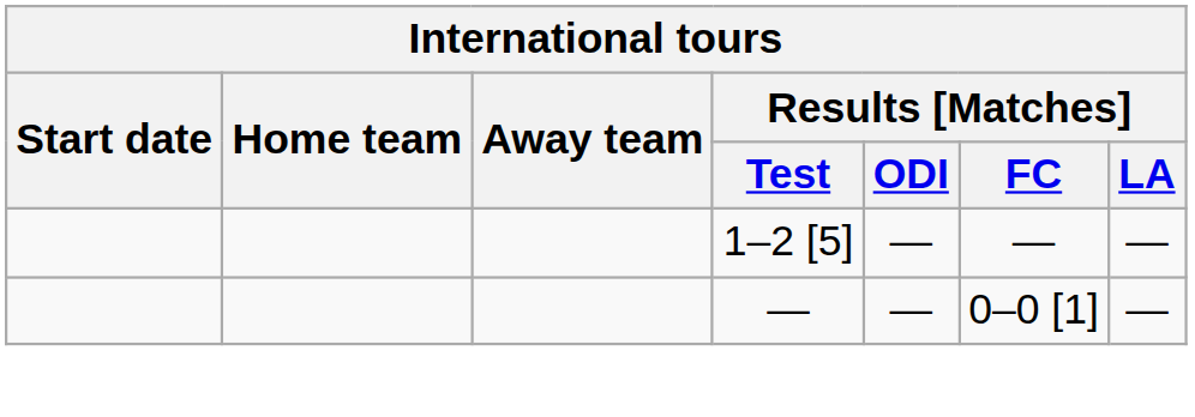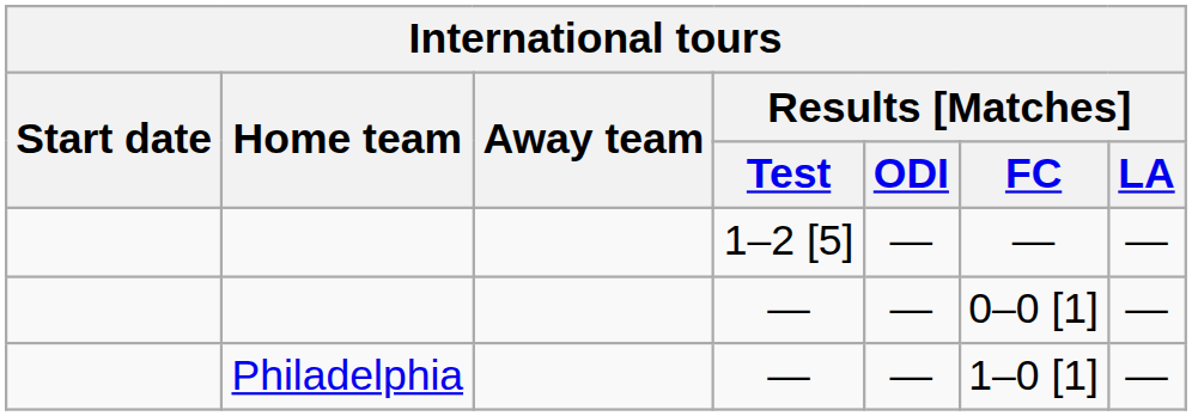 <table class="wikitable">
 <tr>
 <th colspan="7">International tours</th>
 </tr>
 <tr>
 <th rowspan="2">Start date</th>
 <th rowspan="2">Home team</th>
 <th rowspan="2">Away team</th>
 <th colspan="4">Results [Matches]</th>
 </tr>
 <tr>
 <th><a href='#'>Test</a></th>
 <th><a href='#'>ODI</a></th>
 <th><a href='#'>FC</a></th>
 <th><a href='#'>LA</a></th>
 </tr>
 <tr>
 <td><a href='#'></a></td>
 <td></td>
 <td></td>
 <td>1–2 [5]</td>
 <td ; style="text-align:center">—</td>
 <td ; style="text-align:center">—</td>
 <td ; style="text-align:center">—</td>
 </tr>
 <tr>
 <td><a href='#'></a></td>
 <td></td>
 <td></td>
 <td ; style="text-align:center">—</td>
 <td ; style="text-align:center">—</td>
 <td>0–0 [1]</td>
 <td ; style="text-align:center">—</td>
 </tr>
+<tr>
+<td><a href='#'></a></td>
+<td> <a href='#'>Philadelphia</a></td>
+<td></td>
+<td ; style="text-align:center">—</td>
+<td ; style="text-align:center">—</td>
+<td>1–0 [1]</td>
+<td ; style="text-align:center">—</td>
+</tr>
 </table>
